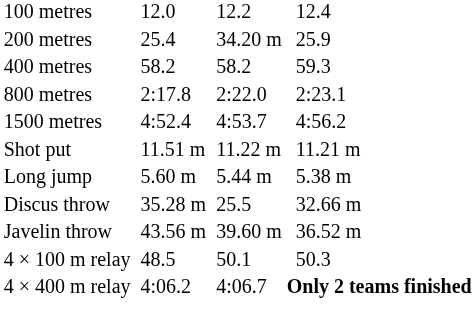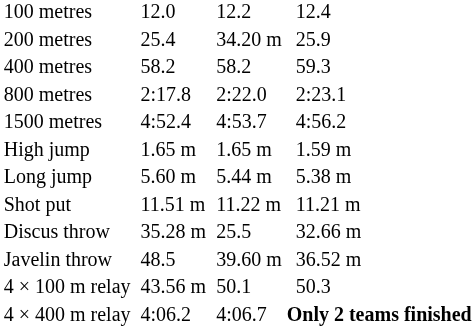 <table>
 <tr>
 <td>100 metres</td>
 <td></td>
 <td>12.0</td>
 <td></td>
 <td>12.2</td>
 <td></td>
 <td>12.4</td>
 </tr>
 <tr>
 <td>200 metres</td>
 <td></td>
 <td>25.4</td>
 <td></td>
 <td>34.20 m</td>
 <td></td>
 <td>25.9</td>
 </tr>
 <tr>
 <td>400 metres</td>
 <td></td>
 <td>58.2</td>
 <td></td>
 <td>58.2</td>
 <td></td>
 <td>59.3</td>
 </tr>
 <tr>
 <td>800 metres</td>
 <td></td>
 <td>2:17.8</td>
 <td></td>
 <td>2:22.0</td>
 <td></td>
 <td>2:23.1</td>
 </tr>
 <tr>
 <td>1500 metres</td>
 <td></td>
 <td>4:52.4</td>
 <td></td>
 <td>4:53.7</td>
 <td></td>
 <td>4:56.2</td>
 </tr>
 <tr>
-<td>Shot put</td>
+<td>High jump</td>
 <td></td>
-<td>11.51 m</td>
+<td>1.65 m</td>
 <td></td>
-<td>11.22 m</td>
+<td>1.65 m</td>
 <td></td>
-<td>11.21 m</td>
+<td>1.59 m</td>
 </tr>
 <tr>
 <td>Long jump</td>
 <td></td>
 <td>5.60 m </td>
 <td></td>
 <td>5.44 m</td>
 <td></td>
 <td>5.38 m</td>
+</tr>
+<tr>
+<td>Shot put</td>
+<td></td>
+<td>11.51 m</td>
+<td></td>
+<td>11.22 m</td>
+<td></td>
+<td>11.21 m</td>
 </tr>
 <tr>
 <td>Discus throw</td>
 <td></td>
 <td>35.28 m</td>
 <td></td>
 <td>25.5</td>
 <td></td>
 <td>32.66 m</td>
 </tr>
 <tr>
 <td>Javelin throw</td>
 <td></td>
-<td>43.56 m</td>
+<td>48.5</td>
 <td></td>
 <td>39.60 m</td>
 <td></td>
 <td>36.52 m</td>
 </tr>
 <tr>
 <td>4 × 100 m relay</td>
 <td></td>
-<td>48.5</td>
+<td>43.56 m</td>
 <td></td>
 <td>50.1</td>
 <td></td>
 <td>50.3</td>
 </tr>
 <tr>
 <td>4 × 400 m relay</td>
 <td></td>
 <td>4:06.2</td>
 <td></td>
 <td>4:06.7</td>
 <th colspan=2>Only 2 teams finished</th>
 </tr>
 </table>
